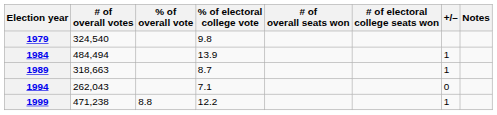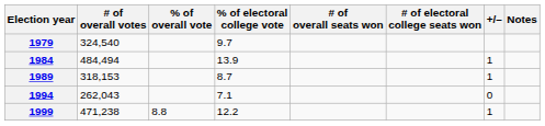 <table class=wikitable>
 <tr>
 <th>Election year</th>
 <th># of<br>overall votes</th>
 <th>% of<br>overall vote</th>
 <th>% of electoral<br>college vote</th>
 <th># of<br>overall seats won</th>
 <th># of electoral<br>college seats won</th>
 <th>+/–</th>
 <th>Notes</th>
 </tr>
 <tr>
 <th><a href='#'>1979</a></th>
 <td>324,540</td>
 <td></td>
-<td>9.8</td>
+<td>9.7</td>
 <td></td>
 <td><small></small></td>
 <td></td>
 <td></td>
 </tr>
 <tr>
 <th><a href='#'>1984</a></th>
 <td>484,494</td>
 <td></td>
 <td>13.9</td>
 <td></td>
 <td><small></small></td>
 <td> 1</td>
 <td></td>
 </tr>
 <tr>
 <th><a href='#'>1989</a></th>
-<td>318,663</td>
+<td>318,153</td>
 <td></td>
 <td>8.7</td>
 <td></td>
 <td><small></small></td>
 <td> 1</td>
 <td></td>
 </tr>
 <tr>
 <th><a href='#'>1994</a></th>
 <td>262,043</td>
 <td></td>
 <td>7.1</td>
 <td></td>
 <td><small></small></td>
 <td> 0</td>
 <td></td>
 </tr>
 <tr>
 <th><a href='#'>1999</a></th>
 <td>471,238</td>
 <td>8.8</td>
 <td>12.2</td>
 <td></td>
 <td><small></small></td>
 <td> 1</td>
 <td></td>
 </tr>
 </table>
